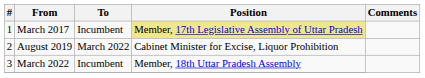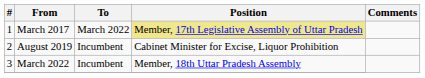 <table class="wikitable sortable">
 <tr>
 <th>#</th>
 <th>From</th>
 <th>To</th>
 <th>Position</th>
 <th>Comments</th>
 </tr>
 <tr>
 <td>1</td>
 <td>March 2017</td>
-<td>Incumbent</td>
+<td>March 2022</td>
 <td style="background: khaki;">Member, <a href='#'>17th Legislative Assembly of Uttar Pradesh</a></td>
 <td></td>
 </tr>
 <tr>
 <td>2</td>
 <td>August 2019</td>
-<td>March 2022</td>
+<td>Incumbent</td>
 <td>Cabinet Minister for Excise, Liquor Prohibition</td>
 <td></td>
 </tr>
 <tr>
 <td>3</td>
 <td>March 2022</td>
 <td>Incumbent</td>
 <td>Member, <a href='#'>18th Uttar Pradesh Assembly</a></td>
 </tr>
 <tr>
 </tr>
 </table>
